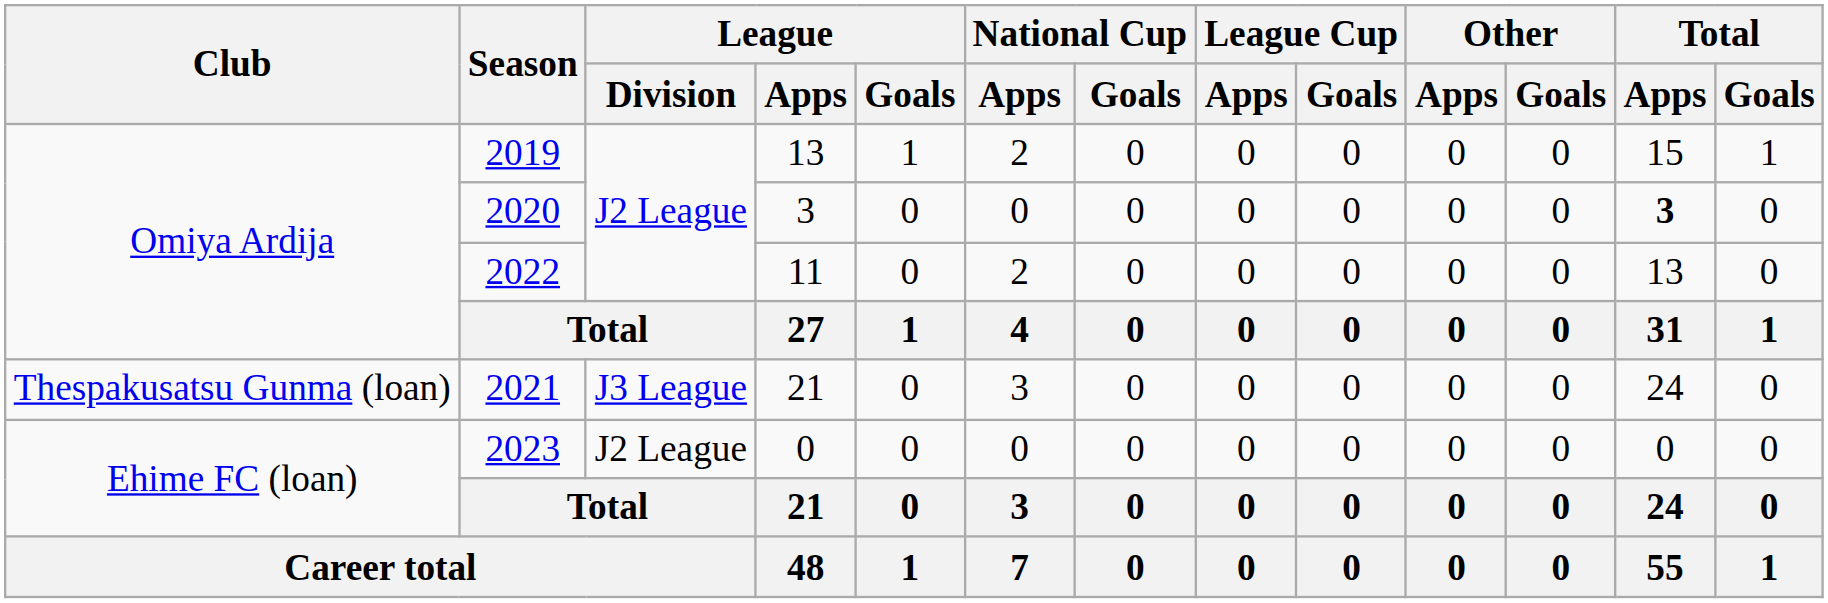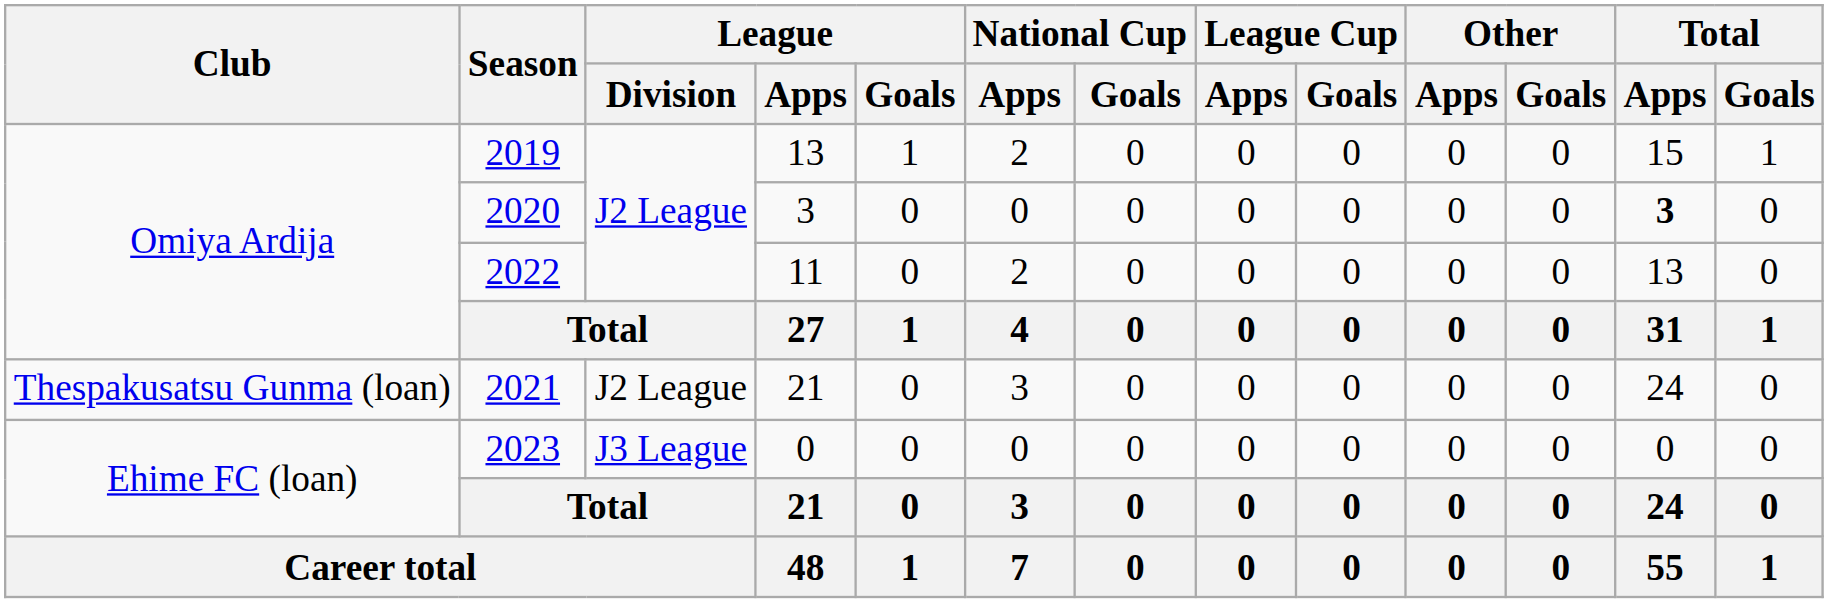 <table class="wikitable" style="text-align: center">
 <tr>
 <th rowspan="2">Club</th>
 <th rowspan="2">Season</th>
 <th colspan="3">League</th>
 <th colspan="2">National Cup</th>
 <th colspan="2">League Cup</th>
 <th colspan="2">Other</th>
 <th colspan="2">Total</th>
 </tr>
 <tr>
 <th>Division</th>
 <th>Apps</th>
 <th>Goals</th>
 <th>Apps</th>
 <th>Goals</th>
 <th>Apps</th>
 <th>Goals</th>
 <th>Apps</th>
 <th>Goals</th>
 <th>Apps</th>
 <th>Goals</th>
 </tr>
 <tr>
 <td rowspan="4"><a href='#'>Omiya Ardija</a></td>
 <td><a href='#'>2019</a></td>
 <td rowspan="3"><a href='#'>J2 League</a></td>
 <td>13</td>
 <td>1</td>
 <td>2</td>
 <td>0</td>
 <td>0</td>
 <td>0</td>
 <td>0</td>
 <td>0</td>
 <td>15</td>
 <td>1</td>
 </tr>
 <tr>
 <td><a href='#'>2020</a></td>
 <td>3</td>
 <td>0</td>
 <td>0</td>
 <td>0</td>
 <td>0</td>
 <td>0</td>
 <td>0</td>
 <td>0</td>
 <td><strong>3</strong></td>
 <td>0</td>
 </tr>
 <tr>
 <td><a href='#'>2022</a></td>
 <td>11</td>
 <td>0</td>
 <td>2</td>
 <td>0</td>
 <td>0</td>
 <td>0</td>
 <td>0</td>
 <td>0</td>
 <td>13</td>
 <td>0</td>
 </tr>
 <tr>
 <th colspan=2>Total</th>
 <th>27</th>
 <th>1</th>
 <th>4</th>
 <th>0</th>
 <th>0</th>
 <th>0</th>
 <th>0</th>
 <th>0</th>
 <th>31</th>
 <th>1</th>
 </tr>
 <tr>
 <td><a href='#'>Thespakusatsu Gunma</a> (loan)</td>
 <td><a href='#'>2021</a></td>
-<td><a href='#'>J3 League</a></td>
+<td>J2 League</td>
 <td>21</td>
 <td>0</td>
 <td>3</td>
 <td>0</td>
 <td>0</td>
 <td>0</td>
 <td>0</td>
 <td>0</td>
 <td>24</td>
 <td>0</td>
 </tr>
 <tr>
 <td rowspan="2"><a href='#'>Ehime FC</a> (loan)</td>
 <td><a href='#'>2023</a></td>
-<td>J2 League</td>
+<td><a href='#'>J3 League</a></td>
 <td>0</td>
 <td>0</td>
 <td>0</td>
 <td>0</td>
 <td>0</td>
 <td>0</td>
 <td>0</td>
 <td>0</td>
 <td>0</td>
 <td>0</td>
 </tr>
 <tr>
 <th colspan=2>Total</th>
 <th>21</th>
 <th>0</th>
 <th>3</th>
 <th>0</th>
 <th>0</th>
 <th>0</th>
 <th>0</th>
 <th>0</th>
 <th>24</th>
 <th>0</th>
 </tr>
 <tr>
 <th colspan=3>Career total</th>
 <th>48</th>
 <th>1</th>
 <th>7</th>
 <th>0</th>
 <th>0</th>
 <th>0</th>
 <th>0</th>
 <th>0</th>
 <th>55</th>
 <th>1</th>
 </tr>
 </table>
